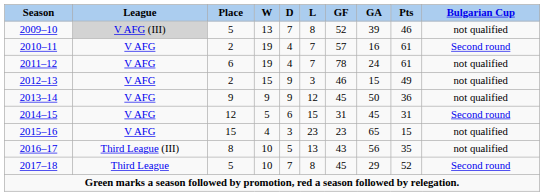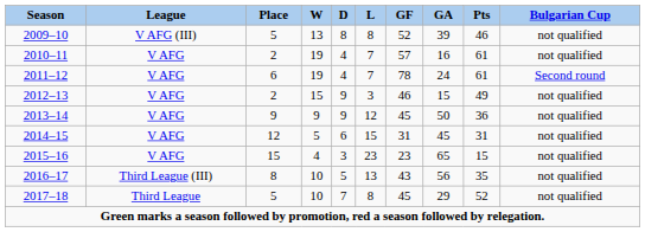 <table class="wikitable" width="800px">
 <tr>
 <th style="background:#ABCDEF;">Season</th>
 <th style="background:#ABCDEF;">League</th>
 <th style="background:#ABCDEF;">Place</th>
 <th style="background:#ABCDEF;">W</th>
 <th style="background:#ABCDEF;">D</th>
 <th style="background:#ABCDEF;">L</th>
 <th style="background:#ABCDEF;">GF</th>
 <th style="background:#ABCDEF;">GA</th>
 <th style="background:#ABCDEF;">Pts</th>
 <th style="background:#ABCDEF;"><a href='#'>Bulgarian Cup</a></th>
 </tr>
 <tr align="center">
 <td><a href='#'>2009–10</a></td>
-<td style="background: lightgrey;"><a href='#'>V AFG</a> (III)</td>
+<td><a href='#'>V AFG</a> (III)</td>
 <td>5</td>
 <td>13</td>
-<td>7</td>
+<td>8</td>
 <td>8</td>
 <td>52</td>
 <td>39</td>
 <td>46</td>
 <td>not qualified</td>
 </tr>
 <tr align="center">
 <td><a href='#'>2010–11</a></td>
 <td><a href='#'>V AFG</a></td>
 <td>2</td>
 <td>19</td>
 <td>4</td>
 <td>7</td>
 <td>57</td>
 <td>16</td>
 <td>61</td>
-<td><a href='#'>Second round</a></td>
+<td>not qualified</td>
 </tr>
 <tr align="center">
 <td><a href='#'>2011–12</a></td>
 <td><a href='#'>V AFG</a></td>
 <td>6</td>
 <td>19</td>
 <td>4</td>
 <td>7</td>
 <td>78</td>
 <td>24</td>
 <td>61</td>
-<td>not qualified</td>
+<td><a href='#'>Second round</a></td>
 </tr>
 <tr align="center">
 <td><a href='#'>2012–13</a></td>
 <td><a href='#'>V AFG</a></td>
 <td>2</td>
 <td>15</td>
 <td>9</td>
 <td>3</td>
 <td>46</td>
 <td>15</td>
 <td>49</td>
 <td>not qualified</td>
 </tr>
 <tr align="center">
 <td><a href='#'>2013–14</a></td>
 <td><a href='#'>V AFG</a></td>
 <td>9</td>
 <td>9</td>
 <td>9</td>
 <td>12</td>
 <td>45</td>
 <td>50</td>
 <td>36</td>
 <td>not qualified</td>
 </tr>
 <tr align="center">
 <td><a href='#'>2014–15</a></td>
 <td><a href='#'>V AFG</a></td>
 <td>12</td>
 <td>5</td>
 <td>6</td>
 <td>15</td>
 <td>31</td>
 <td>45</td>
 <td>31</td>
-<td><a href='#'>Second round</a></td>
+<td>not qualified</td>
 </tr>
 <tr align="center">
 <td><a href='#'>2015–16</a></td>
 <td><a href='#'>V AFG</a></td>
 <td>15</td>
 <td>4</td>
 <td>3</td>
 <td>23</td>
 <td>23</td>
 <td>65</td>
 <td>15</td>
 <td>not qualified</td>
 </tr>
 <tr align="center">
 <td><a href='#'>2016–17</a></td>
 <td><a href='#'>Third League</a> (III)</td>
 <td>8</td>
 <td>10</td>
 <td>5</td>
 <td>13</td>
 <td>43</td>
 <td>56</td>
 <td>35</td>
 <td>not qualified</td>
 </tr>
 <tr align="center">
 <td><a href='#'>2017–18</a></td>
 <td><a href='#'>Third League</a></td>
 <td>5</td>
 <td>10</td>
 <td>7</td>
 <td>8</td>
 <td>45</td>
 <td>29</td>
 <td>52</td>
-<td><a href='#'>Second round</a></td>
+<td>not qualified</td>
 </tr>
 <tr>
 <td colspan="12" align="center"><strong>Green marks a season followed by promotion, red a season followed by relegation.</strong></td>
 </tr>
 </table>
